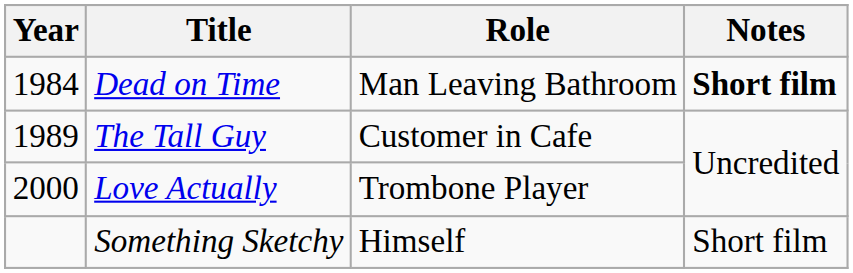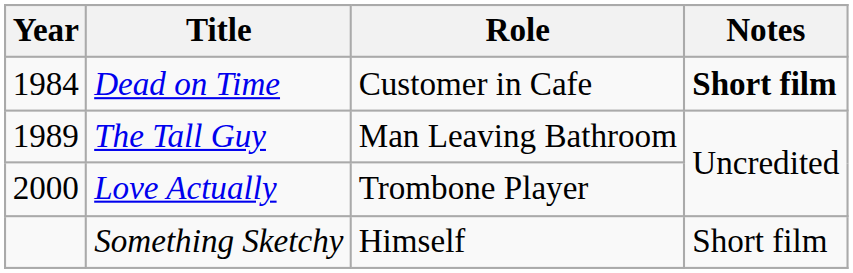 <table class="wikitable">
 <tr>
 <th>Year</th>
 <th>Title</th>
 <th>Role</th>
 <th>Notes</th>
 </tr>
 <tr>
 <td>1984</td>
 <td><em><a href='#'>Dead on Time</a></em></td>
-<td>Man Leaving Bathroom</td>
+<td>Customer in Cafe</td>
 <td><strong>Short film</strong></td>
 </tr>
 <tr>
 <td>1989</td>
 <td><em><a href='#'>The Tall Guy</a></em></td>
-<td>Customer in Cafe</td>
+<td>Man Leaving Bathroom</td>
 <td rowspan=2>Uncredited</td>
 </tr>
 <tr>
 <td>2000</td>
 <td><em><a href='#'>Love Actually</a></em></td>
 <td>Trombone Player</td>
 </tr>
 <tr>
 <td></td>
 <td><em>Something Sketchy</em></td>
 <td>Himself</td>
 <td>Short film</td>
 </tr>
 </table>
